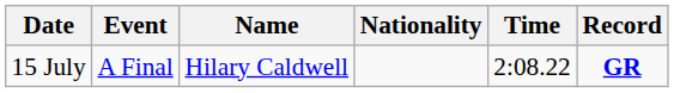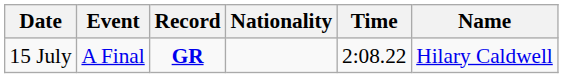 <table class="wikitable" style=text-align:center>
 <tr>
 <th>Date</th>
 <th>Event</th>
-<th>Name</th>
+<th>Record</th>
 <th>Nationality</th>
 <th>Time</th>
-<th>Record</th>
+<th>Name</th>
 </tr>
 <tr>
 <td>15 July</td>
 <td><a href='#'>A Final</a></td>
-<td align=left><a href='#'>Hilary Caldwell</a></td>
+<td><strong><a href='#'>GR</a></strong></td>
 <td align=left></td>
 <td>2:08.22</td>
-<td><strong><a href='#'>GR</a></strong></td>
+<td align=left><a href='#'>Hilary Caldwell</a></td>
 </tr>
 </table>
